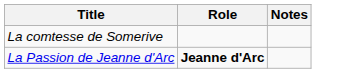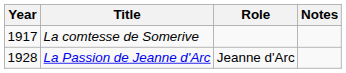 <table class="wikitable">
 <tr>
+<th>Year</th>
 <th>Title</th>
 <th>Role</th>
 <th>Notes</th>
 </tr>
 <tr>
+<td>1917</td>
 <td><em>La comtesse de Somerive</em></td>
 <td></td>
 <td></td>
 </tr>
 <tr>
+<td>1928</td>
 <td><em><a href='#'>La Passion de Jeanne d'Arc</a></em></td>
-<td><strong>Jeanne d'Arc</strong></td>
+<td>Jeanne d'Arc</td>
 <td></td>
 </tr>
 </table>
